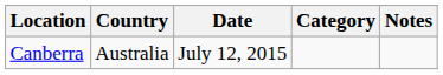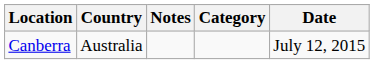 <table class="wikitable sortable">
 <tr>
 <th>Location</th>
 <th>Country</th>
+<th>Notes</th>
+<th>Category</th>
 <th>Date</th>
-<th>Category</th>
-<th>Notes</th>
 </tr>
 <tr>
 <td><a href='#'>Canberra</a></td>
 <td>Australia</td>
-<td>July 12, 2015</td>
 <td></td>
 <td></td>
+<td>July 12, 2015</td>
 </tr>
 </table>
